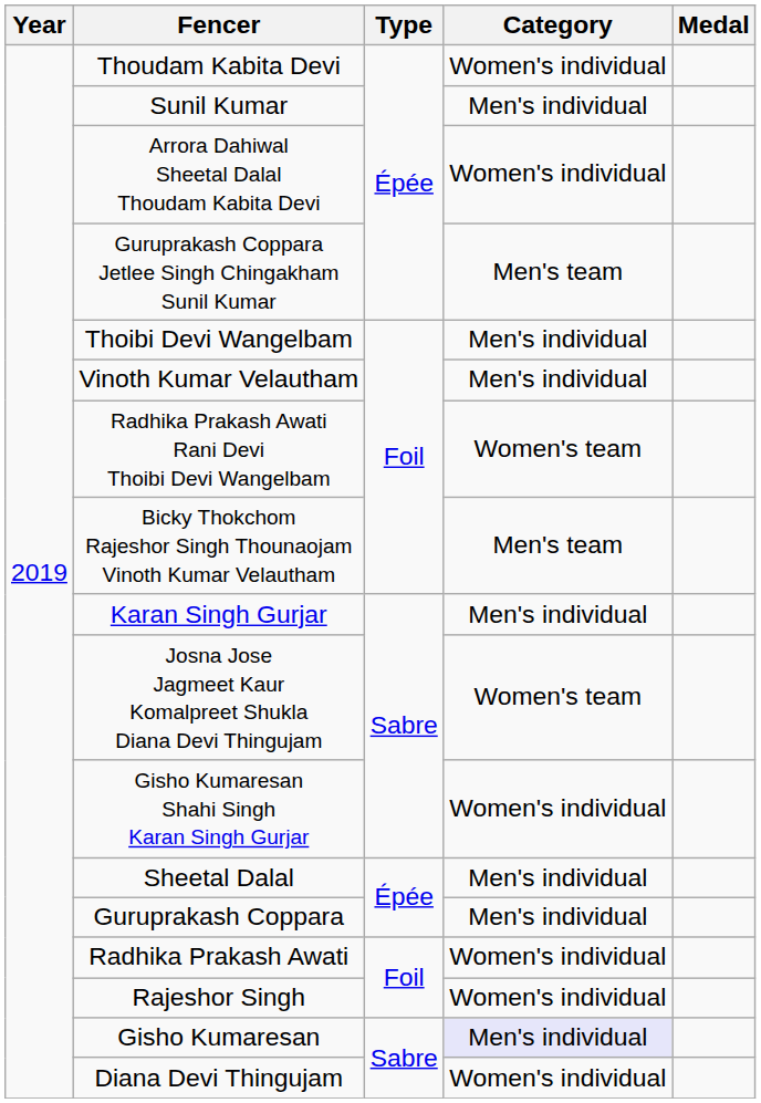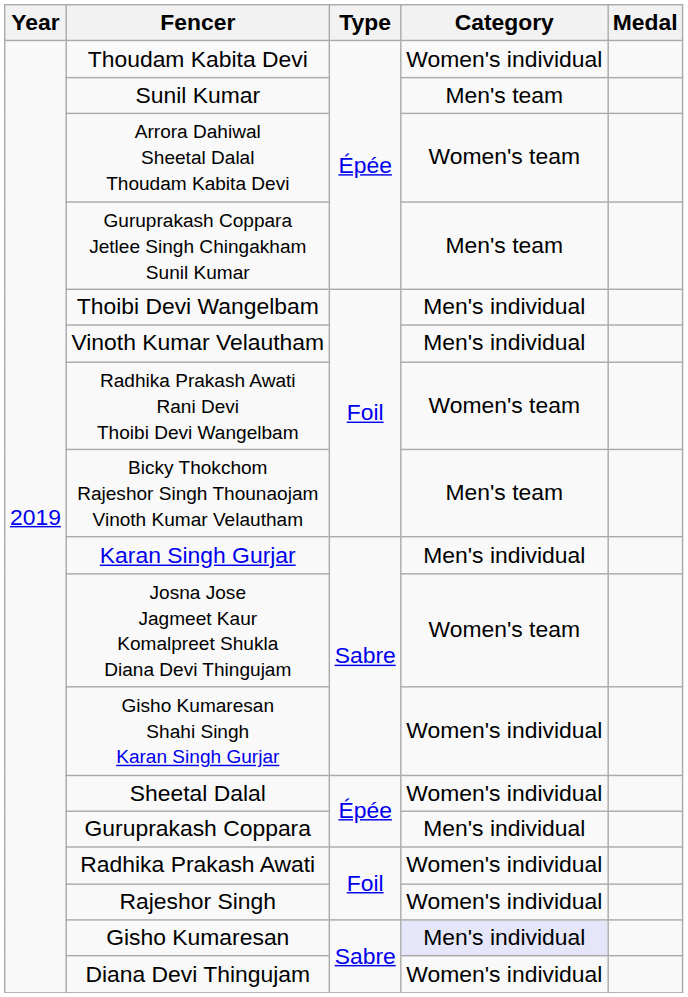 <table class="wikitable sortable" style="text-align:center">
 <tr>
 <th>Year</th>
 <th>Fencer</th>
 <th>Type</th>
 <th>Category</th>
 <th>Medal</th>
 </tr>
 <tr>
 <td rowspan=17><a href='#'>2019</a></td>
 <td>Thoudam Kabita Devi</td>
 <td rowspan=4><a href='#'>Épée</a></td>
 <td>Women's individual</td>
 <td></td>
 </tr>
 <tr>
 <td>Sunil Kumar</td>
-<td>Men's individual</td>
+<td>Men's team</td>
 <td></td>
 </tr>
 <tr>
 <td><small>Arrora Dahiwal<br>Sheetal Dalal<br>Thoudam Kabita Devi</small></td>
-<td>Women's individual</td>
+<td>Women's team</td>
 <td></td>
 </tr>
 <tr>
 <td><small>Guruprakash Coppara<br>Jetlee Singh Chingakham<br>Sunil Kumar</small></td>
 <td>Men's team</td>
 <td></td>
 </tr>
 <tr>
 <td>Thoibi Devi Wangelbam</td>
 <td rowspan=4><a href='#'>Foil</a></td>
 <td>Men's individual</td>
 <td></td>
 </tr>
 <tr>
 <td>Vinoth Kumar Velautham</td>
 <td>Men's individual</td>
 <td></td>
 </tr>
 <tr>
 <td><small>Radhika Prakash Awati<br>Rani Devi<br>Thoibi Devi Wangelbam</small></td>
 <td>Women's team</td>
 <td></td>
 </tr>
 <tr>
 <td><small>Bicky Thokchom<br>Rajeshor Singh Thounaojam<br>Vinoth Kumar Velautham</small></td>
 <td>Men's team</td>
 <td></td>
 </tr>
 <tr>
 <td><a href='#'>Karan Singh Gurjar</a></td>
 <td rowspan=3><a href='#'>Sabre</a></td>
 <td>Men's individual</td>
 <td></td>
 </tr>
 <tr>
 <td><small>Josna Jose<br>Jagmeet Kaur<br>Komalpreet Shukla<br>Diana Devi Thingujam</small></td>
 <td>Women's team</td>
 <td></td>
 </tr>
 <tr>
 <td><small>Gisho Kumaresan<br>Shahi Singh<br><a href='#'>Karan Singh Gurjar</a></small></td>
 <td>Women's individual</td>
 <td></td>
 </tr>
 <tr>
 <td>Sheetal Dalal</td>
 <td rowspan=2><a href='#'>Épée</a></td>
-<td>Men's individual</td>
+<td>Women's individual</td>
 <td></td>
 </tr>
 <tr>
 <td>Guruprakash Coppara</td>
 <td>Men's individual</td>
 <td></td>
 </tr>
 <tr>
 <td>Radhika Prakash Awati</td>
 <td rowspan=2><a href='#'>Foil</a></td>
 <td>Women's individual</td>
 <td></td>
 </tr>
 <tr>
 <td>Rajeshor Singh</td>
 <td>Women's individual</td>
 <td></td>
 </tr>
 <tr>
 <td>Gisho Kumaresan</td>
 <td rowspan=2><a href='#'>Sabre</a></td>
 <td style="background: lavender;">Men's individual</td>
 <td></td>
 </tr>
 <tr>
 <td>Diana Devi Thingujam</td>
 <td>Women's individual</td>
 <td></td>
 </tr>
 </table>
